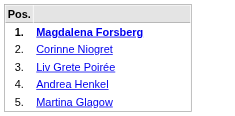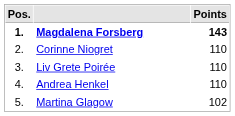 <table cellspacing="1" cellpadding="3" style="border:1px solid #AAAAAA;font-size:90%">
 <tr bgcolor="#E4E4E4">
 <th style="border-bottom:1px solid #AAAAAA" width=10>Pos.</th>
 <th style="border-bottom:1px solid #AAAAAA" width=200></th>
+<th style="border-bottom:1px solid #AAAAAA" width=20>Points</th>
 </tr>
 <tr>
 <td align="center"><strong>1.</strong></td>
 <td> <strong><a href='#'>Magdalena Forsberg</a></strong></td>
+<td align="right"><strong>143</strong></td>
 </tr>
 <tr>
 <td align="center">2.</td>
 <td> <a href='#'>Corinne Niogret</a></td>
+<td align="right">110</td>
 </tr>
 <tr>
 <td align="center">3.</td>
 <td> <a href='#'>Liv Grete Poirée</a></td>
+<td align="right">110</td>
 </tr>
 <tr>
 <td align="center">4.</td>
 <td> <a href='#'>Andrea Henkel</a></td>
+<td align="right">110</td>
 </tr>
 <tr>
 <td align="center">5.</td>
 <td> <a href='#'>Martina Glagow</a></td>
+<td align="right">102</td>
 </tr>
 </table>
